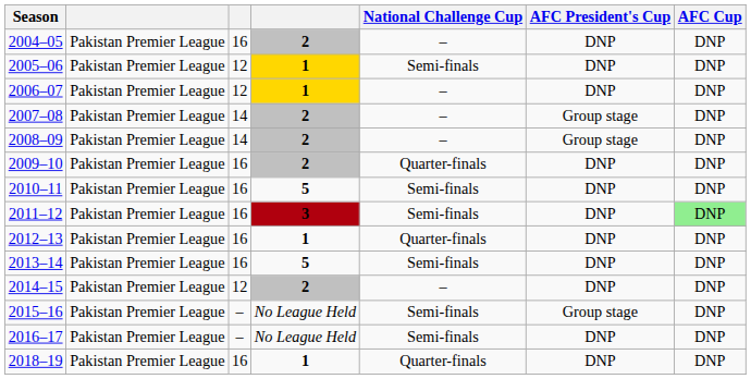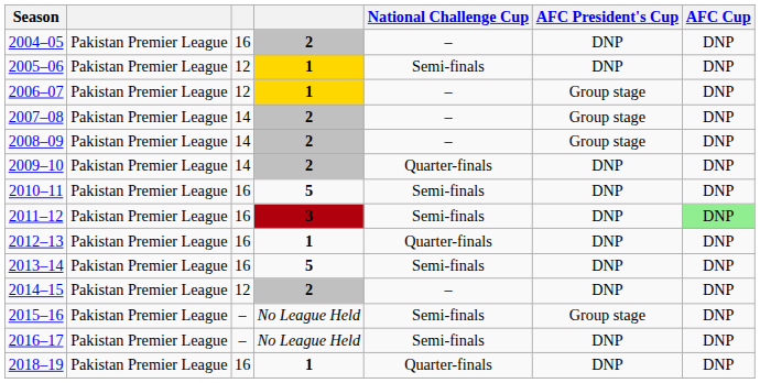 <table class="wikitable" style="text-align:center">
 <tr>
 <th>Season</th>
 <th></th>
 <th></th>
 <th></th>
 <th><a href='#'>National Challenge Cup</a></th>
 <th colspan=1><a href='#'>AFC President's Cup</a></th>
 <th colspan=1><a href='#'>AFC Cup</a></th>
 </tr>
 <tr>
 <td align=center><a href='#'>2004–05</a></td>
 <td align=center>Pakistan Premier League</td>
 <td align=center>16</td>
 <td align=center  bgcolor= Silver><strong>2</strong></td>
 <td align=center>–</td>
 <td align=center>DNP</td>
 <td align=center>DNP</td>
 </tr>
 <tr>
 <td align=center><a href='#'>2005–06</a></td>
 <td align=center>Pakistan Premier League</td>
 <td align=center>12</td>
 <td align=center  bgcolor= Gold><strong>1</strong></td>
 <td align=center>Semi-finals</td>
 <td align=center>DNP</td>
 <td align=center>DNP</td>
 </tr>
 <tr>
 <td align=center><a href='#'>2006–07</a></td>
 <td align=center>Pakistan Premier League</td>
 <td align=center>12</td>
 <td align=center  bgcolor= Gold><strong>1</strong></td>
 <td align=center>–</td>
-<td align=center>DNP</td>
+<td align=center>Group stage</td>
 <td align=center>DNP</td>
 </tr>
 <tr>
 <td align=center><a href='#'>2007–08</a></td>
 <td align=center>Pakistan Premier League</td>
 <td align=center>14</td>
 <td align=center  bgcolor= Silver><strong>2</strong></td>
 <td align=center>–</td>
 <td align=center>Group stage</td>
 <td align=center>DNP</td>
 </tr>
 <tr>
 <td align=center><a href='#'>2008–09</a></td>
 <td align=center>Pakistan Premier League</td>
 <td align=center>14</td>
 <td align=center  bgcolor= Silver><strong>2</strong></td>
 <td align=center>–</td>
 <td align=center>Group stage</td>
 <td align=center>DNP</td>
 </tr>
 <tr>
 <td align=center><a href='#'>2009–10</a></td>
 <td align=center>Pakistan Premier League</td>
-<td align=center>16</td>
+<td align=center>14</td>
 <td align=center  bgcolor= Silver><strong>2</strong></td>
 <td align=center>Quarter-finals</td>
 <td align=center>DNP</td>
 <td align=center>DNP</td>
 </tr>
 <tr>
 <td align=center><a href='#'>2010–11</a></td>
 <td align=center>Pakistan Premier League</td>
 <td align=center>16</td>
 <td><strong>5</strong></td>
 <td>Semi-finals</td>
 <td align=center>DNP</td>
 <td align=center>DNP</td>
 </tr>
 <tr>
 <td align=center><a href='#'>2011–12</a></td>
 <td align=center>Pakistan Premier League</td>
 <td align=center>16</td>
 <td align=center  bgcolor= Bronze><strong>3</strong></td>
 <td>Semi-finals</td>
 <td align=center>DNP</td>
 <td align=center style="background: lightgreen;">DNP</td>
 </tr>
 <tr>
 <td align=center><a href='#'>2012–13</a></td>
 <td align=center>Pakistan Premier League</td>
 <td align=center>16</td>
 <td><strong>1</strong></td>
 <td>Quarter-finals</td>
 <td align=center>DNP</td>
 <td align=center>DNP</td>
 </tr>
 <tr>
 <td align=center><a href='#'>2013–14</a></td>
 <td align=center>Pakistan Premier League</td>
 <td align=center>16</td>
 <td><strong>5</strong></td>
 <td>Semi-finals</td>
 <td align=center>DNP</td>
 <td align=center>DNP</td>
 </tr>
 <tr>
 <td align=center><a href='#'>2014–15</a></td>
 <td align=center>Pakistan Premier League</td>
 <td align=center>12</td>
 <td align=center  bgcolor= Silver><strong>2</strong></td>
 <td>–</td>
 <td align=center>DNP</td>
 <td align=center>DNP</td>
 </tr>
 <tr>
 <td align=center><a href='#'>2015–16</a></td>
 <td align=center>Pakistan Premier League</td>
 <td align=center>–</td>
 <td><em>No League Held</em></td>
 <td>Semi-finals</td>
 <td align=center>Group stage</td>
 <td align=center>DNP</td>
 </tr>
 <tr>
 <td align=center><a href='#'>2016–17</a></td>
 <td align=center>Pakistan Premier League</td>
 <td align=center>–</td>
 <td><em>No League Held</em></td>
 <td>Semi-finals</td>
 <td align=center>DNP</td>
 <td align=center>DNP</td>
 </tr>
 <tr>
 <td align=center><a href='#'>2018–19</a></td>
 <td align=center>Pakistan Premier League</td>
 <td align=center>16</td>
 <td><strong>1</strong></td>
 <td>Quarter-finals</td>
 <td align=center>DNP</td>
 <td align=center>DNP</td>
 </tr>
 </table>
